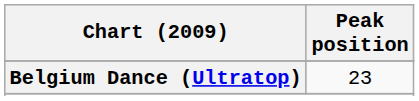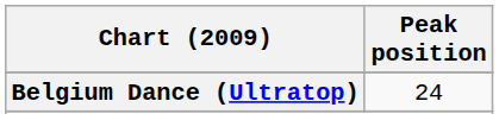 <table class="wikitable sortable plainrowheaders">
 <tr>
 <th>Chart (2009)</th>
 <th>Peak<br>position</th>
 </tr>
 <tr>
 </tr>
 <tr>
 </tr>
 <tr>
 <th scope="row">Belgium Dance (<a href='#'>Ultratop</a>)</th>
-<td align="center">23</td>
+<td align="center">24</td>
 </tr>
 <tr>
 </tr>
 <tr>
 </tr>
 </table>
